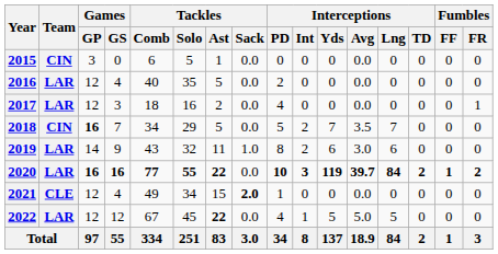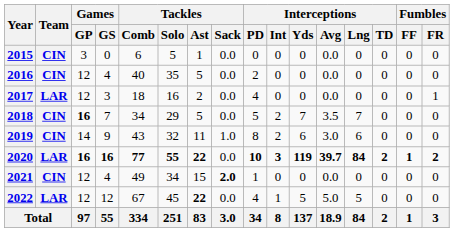 <table class="wikitable" style="text-align: center;">
 <tr>
 <th rowspan="2">Year</th>
 <th rowspan="2">Team</th>
 <th colspan="2">Games</th>
 <th colspan="4">Tackles</th>
 <th colspan="6">Interceptions</th>
 <th colspan="2">Fumbles</th>
 </tr>
 <tr>
 <th>GP</th>
 <th>GS</th>
 <th>Comb</th>
 <th>Solo</th>
 <th>Ast</th>
 <th>Sack</th>
 <th>PD</th>
 <th>Int</th>
 <th>Yds</th>
 <th>Avg</th>
 <th>Lng</th>
 <th>TD</th>
 <th>FF</th>
 <th>FR</th>
 </tr>
 <tr>
 <th><a href='#'>2015</a></th>
 <th><a href='#'>CIN</a></th>
 <td>3</td>
 <td>0</td>
 <td>6</td>
 <td>5</td>
 <td>1</td>
 <td>0.0</td>
 <td>0</td>
 <td>0</td>
 <td>0</td>
 <td>0.0</td>
 <td>0</td>
 <td>0</td>
 <td>0</td>
 <td>0</td>
 </tr>
 <tr>
 <th><a href='#'>2016</a></th>
-<th><a href='#'>LAR</a></th>
+<th><a href='#'>CIN</a></th>
 <td>12</td>
 <td>4</td>
 <td>40</td>
 <td>35</td>
 <td>5</td>
 <td>0.0</td>
 <td>2</td>
 <td>0</td>
 <td>0</td>
 <td>0.0</td>
 <td>0</td>
 <td>0</td>
 <td>0</td>
 <td>0</td>
 </tr>
 <tr>
 <th><a href='#'>2017</a></th>
 <th><a href='#'>LAR</a></th>
 <td>12</td>
 <td>3</td>
 <td>18</td>
 <td>16</td>
 <td>2</td>
 <td>0.0</td>
 <td>4</td>
 <td>0</td>
 <td>0</td>
 <td>0.0</td>
 <td>0</td>
 <td>0</td>
 <td>0</td>
 <td>1</td>
 </tr>
 <tr>
 <th><a href='#'>2018</a></th>
 <th><a href='#'>CIN</a></th>
 <td><strong>16</strong></td>
 <td>7</td>
 <td>34</td>
 <td>29</td>
 <td>5</td>
 <td>0.0</td>
 <td>5</td>
 <td>2</td>
 <td>7</td>
 <td>3.5</td>
 <td>7</td>
 <td>0</td>
 <td>0</td>
 <td>0</td>
 </tr>
 <tr>
 <th><a href='#'>2019</a></th>
-<th><a href='#'>LAR</a></th>
+<th><a href='#'>CIN</a></th>
 <td>14</td>
 <td>9</td>
 <td>43</td>
 <td>32</td>
 <td>11</td>
 <td>1.0</td>
 <td>8</td>
 <td>2</td>
 <td>6</td>
 <td>3.0</td>
 <td>6</td>
 <td>0</td>
 <td>0</td>
 <td>0</td>
 </tr>
 <tr>
 <th><a href='#'>2020</a></th>
 <th><a href='#'>LAR</a></th>
 <td><strong>16</strong></td>
 <td><strong>16</strong></td>
 <td><strong>77</strong></td>
 <td><strong>55</strong></td>
 <td><strong>22</strong></td>
 <td>0.0</td>
 <td><strong>10</strong></td>
 <td><strong>3</strong></td>
 <td><strong>119</strong></td>
 <td><strong>39.7</strong></td>
 <td><strong>84</strong></td>
 <td><strong>2</strong></td>
 <td><strong>1</strong></td>
 <td><strong>2</strong></td>
 </tr>
 <tr>
 <th><a href='#'>2021</a></th>
-<th><a href='#'>CLE</a></th>
+<th><a href='#'>CIN</a></th>
 <td>12</td>
 <td>4</td>
 <td>49</td>
 <td>34</td>
 <td>15</td>
 <td><strong>2.0</strong></td>
 <td>1</td>
 <td>0</td>
 <td>0</td>
 <td>0.0</td>
 <td>0</td>
 <td>0</td>
 <td>0</td>
 <td>0</td>
 </tr>
 <tr>
 <th><a href='#'>2022</a></th>
 <th><a href='#'>LAR</a></th>
 <td>12</td>
 <td>12</td>
 <td>67</td>
 <td>45</td>
 <td><strong>22</strong></td>
 <td>0.0</td>
 <td>4</td>
 <td>1</td>
 <td>5</td>
 <td>5.0</td>
 <td>5</td>
 <td>0</td>
 <td>0</td>
 <td>0</td>
 </tr>
 <tr>
 <th colspan="2">Total</th>
 <th>97</th>
 <th>55</th>
 <th>334</th>
 <th>251</th>
 <th>83</th>
 <th>3.0</th>
 <th>34</th>
 <th>8</th>
 <th>137</th>
 <th>18.9</th>
 <th>84</th>
 <th>2</th>
 <th>1</th>
 <th>3</th>
 </tr>
 </table>
